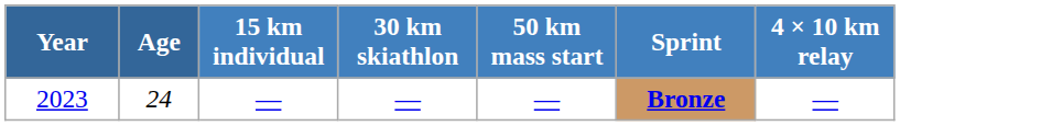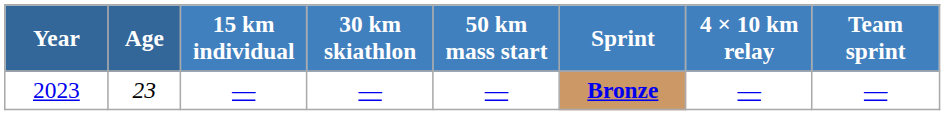 <table class="wikitable" style="font-size:95%; text-align:center; border:grey solid 1px; border-collapse:collapse; background:#ffffff;">
 <tr>
 <th style="background-color:#369; color:white; width:60px;"> Year </th>
 <th style="background-color:#369; color:white; width:40px;"> Age </th>
 <th style="background-color:#4180be; color:white; width:75px;"> 15 km <br> individual </th>
 <th style="background-color:#4180be; color:white; width:75px;"> 30 km <br> skiathlon </th>
 <th style="background-color:#4180be; color:white; width:75px;"> 50 km <br> mass start </th>
 <th style="background-color:#4180be; color:white; width:75px;"> Sprint </th>
 <th style="background-color:#4180be; color:white; width:75px;"> 4 × 10 km <br> relay </th>
+<th style="background-color:#4180be; color:white; width:75px;"> Team <br> sprint </th>
 </tr>
 <tr>
 <td><a href='#'>2023</a></td>
-<td><em>24</em></td>
+<td><em>23</em></td>
 <td><a href='#'>—</a></td>
 <td><a href='#'>—</a></td>
 <td><a href='#'>—</a></td>
 <td style="background:#c96;"><a href='#'><strong>Bronze</strong></a></td>
 <td><a href='#'>—</a></td>
+<td><a href='#'>—</a></td>
 </tr>
 </table>
